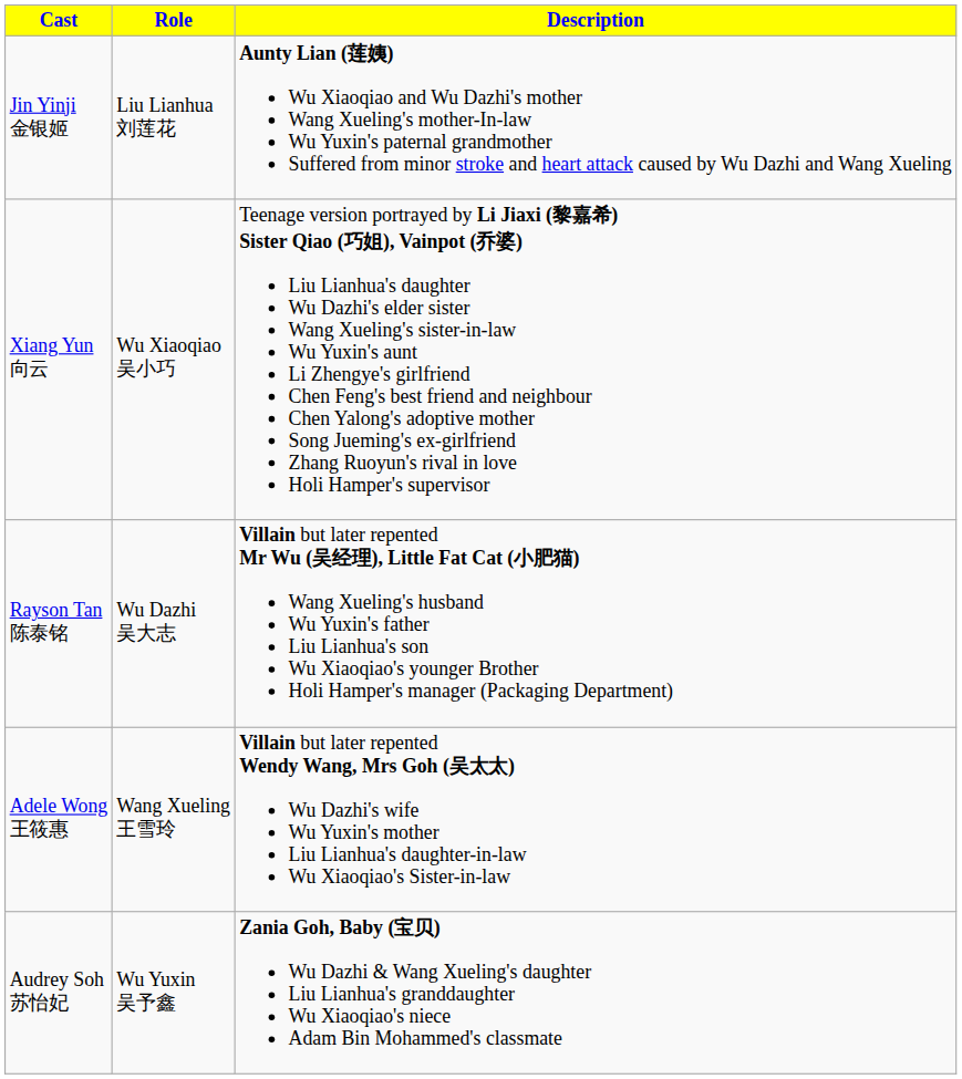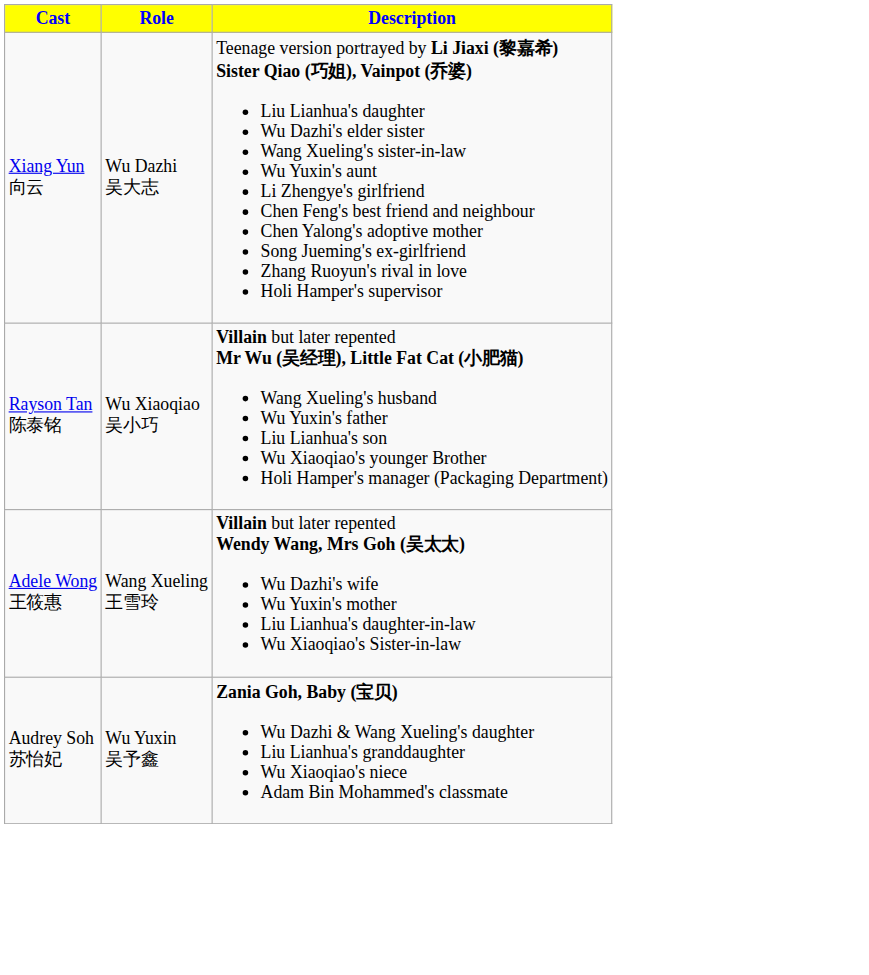 <table class="wikitable">
 <tr>
 <th style="background:yellow; color:blue">Cast</th>
 <th style="background:yellow; color:blue">Role</th>
 <th style="background:yellow; color:blue">Description</th>
 </tr>
 <tr>
-<td><a href='#'>Jin Yinji</a> <br> 金银姬</td>
-<td>Liu Lianhua <br> 刘莲花</td>
-<td><strong>Aunty Lian (莲姨)</strong><br><ul><li>Wu Xiaoqiao and Wu Dazhi's mother</li><li>Wang Xueling's mother-In-law</li><li>Wu Yuxin's paternal grandmother</li><li>Suffered from minor <a href='#'>stroke</a> and <a href='#'>heart attack</a> caused by Wu Dazhi and Wang Xueling</li></ul></td>
-</tr>
-<tr>
 <td><a href='#'>Xiang Yun</a> <br> 向云</td>
-<td>Wu Xiaoqiao <br> 吴小巧</td>
+<td>Wu Dazhi <br> 吴大志</td>
 <td>Teenage version portrayed by <strong>Li Jiaxi (黎嘉希)</strong> <br> <strong>Sister Qiao (巧姐), Vainpot (乔婆)</strong><br><ul><li>Liu Lianhua's daughter</li><li>Wu Dazhi's elder sister</li><li>Wang Xueling's sister-in-law</li><li>Wu Yuxin's aunt</li><li>Li Zhengye's girlfriend</li><li>Chen Feng's best friend and neighbour</li><li>Chen Yalong's adoptive mother</li><li>Song Jueming's ex-girlfriend</li><li>Zhang Ruoyun's rival in love</li><li>Holi Hamper's supervisor</li></ul></td>
 </tr>
 <tr>
 <td><a href='#'>Rayson Tan</a> <br> 陈泰铭</td>
-<td>Wu Dazhi <br> 吴大志</td>
+<td>Wu Xiaoqiao <br> 吴小巧</td>
 <td><strong>Villain</strong> but later repented<br><strong>Mr Wu (吴经理), Little Fat Cat (小肥猫)</strong><br><ul><li>Wang Xueling's husband</li><li>Wu Yuxin's father</li><li>Liu Lianhua's son</li><li>Wu Xiaoqiao's younger Brother</li><li>Holi Hamper's manager (Packaging Department)</li></ul></td>
 </tr>
 <tr>
 <td><a href='#'>Adele Wong</a> <br> 王筱惠</td>
 <td>Wang Xueling <br> 王雪玲</td>
 <td><strong>Villain</strong> but later repented <br><strong>Wendy Wang, Mrs Goh (吴太太)</strong><br><ul><li>Wu Dazhi's wife</li><li>Wu Yuxin's mother</li><li>Liu Lianhua's daughter-in-law</li><li>Wu Xiaoqiao's Sister-in-law</li></ul></td>
 </tr>
 <tr>
 <td>Audrey Soh <br> 苏怡妃</td>
 <td>Wu Yuxin <br> 吴予鑫</td>
 <td><strong>Zania Goh, Baby (宝贝)</strong><br><ul><li>Wu Dazhi & Wang Xueling's daughter</li><li>Liu Lianhua's granddaughter</li><li>Wu Xiaoqiao's niece</li><li>Adam Bin Mohammed's classmate</li></ul></td>
 </tr>
 </table>
